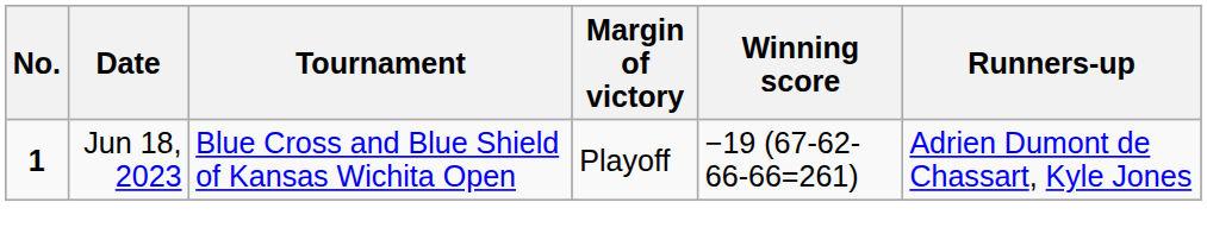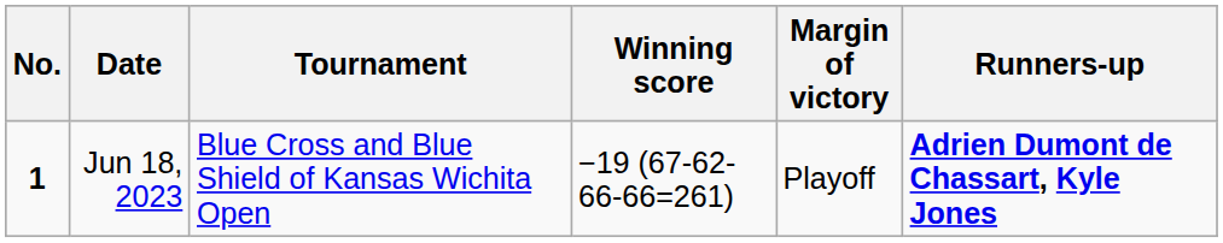 <table class="wikitable" style="font-size:95%;">
 <tr>
 <th>No.</th>
 <th>Date</th>
 <th>Tournament</th>
+<th>Winning score</th>
 <th>Margin of<br>victory</th>
-<th>Winning score</th>
 <th>Runners-up</th>
 </tr>
 <tr>
 <td align=center><strong>1</strong></td>
 <td align=right>Jun 18, <a href='#'>2023</a></td>
 <td><a href='#'>Blue Cross and Blue Shield of Kansas Wichita Open</a></td>
+<td>−19 (67-62-66-66=261)</td>
 <td>Playoff</td>
-<td>−19 (67-62-66-66=261)</td>
-<td> <a href='#'>Adrien Dumont de Chassart</a>,  <a href='#'>Kyle Jones</a></td>
+<td><strong> <a href='#'>Adrien Dumont de Chassart</a>,  <a href='#'>Kyle Jones</a></strong></td>
 </tr>
 </table>
